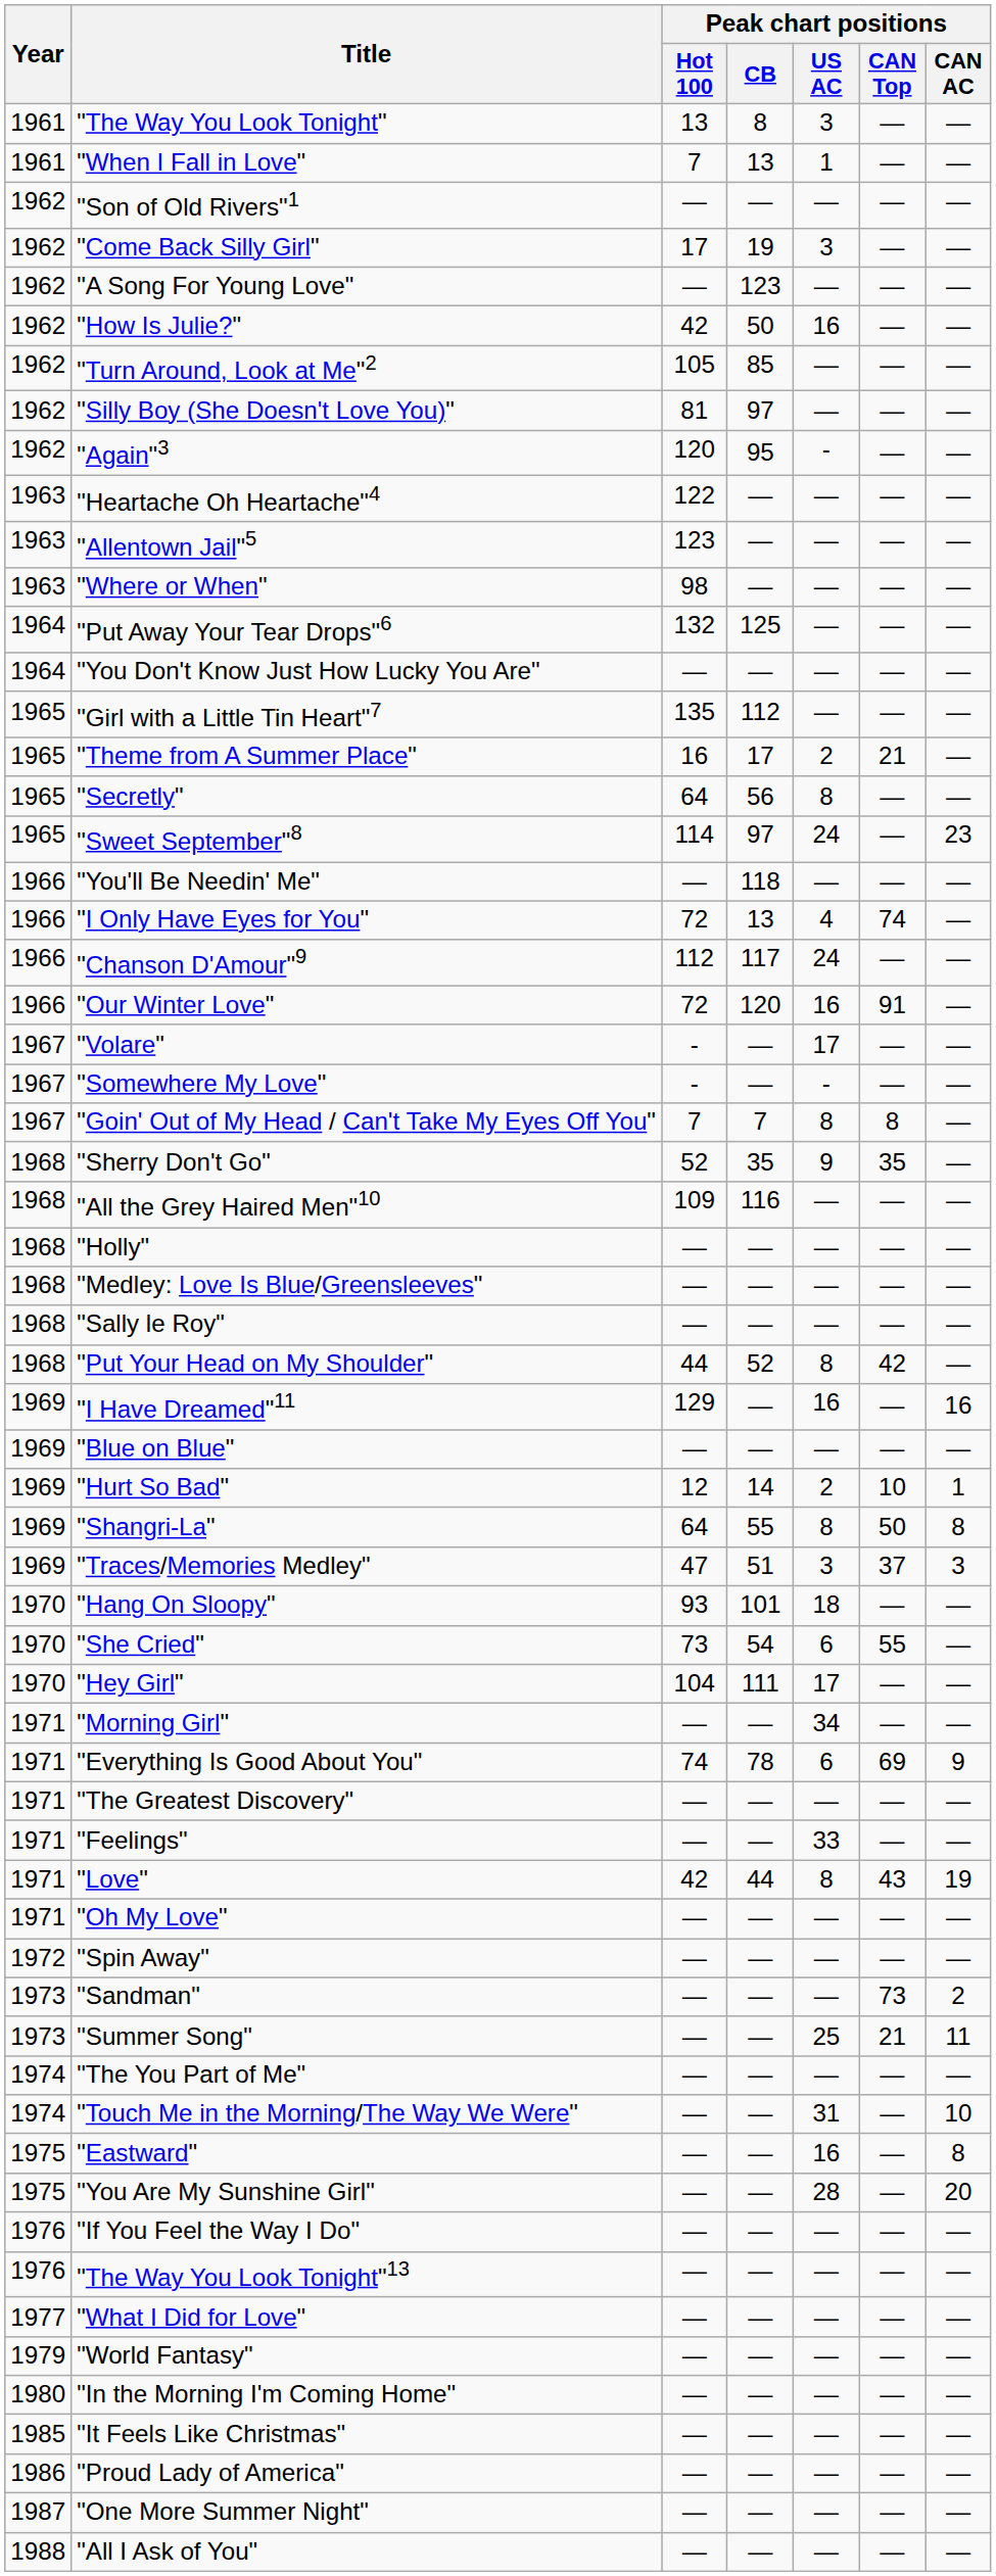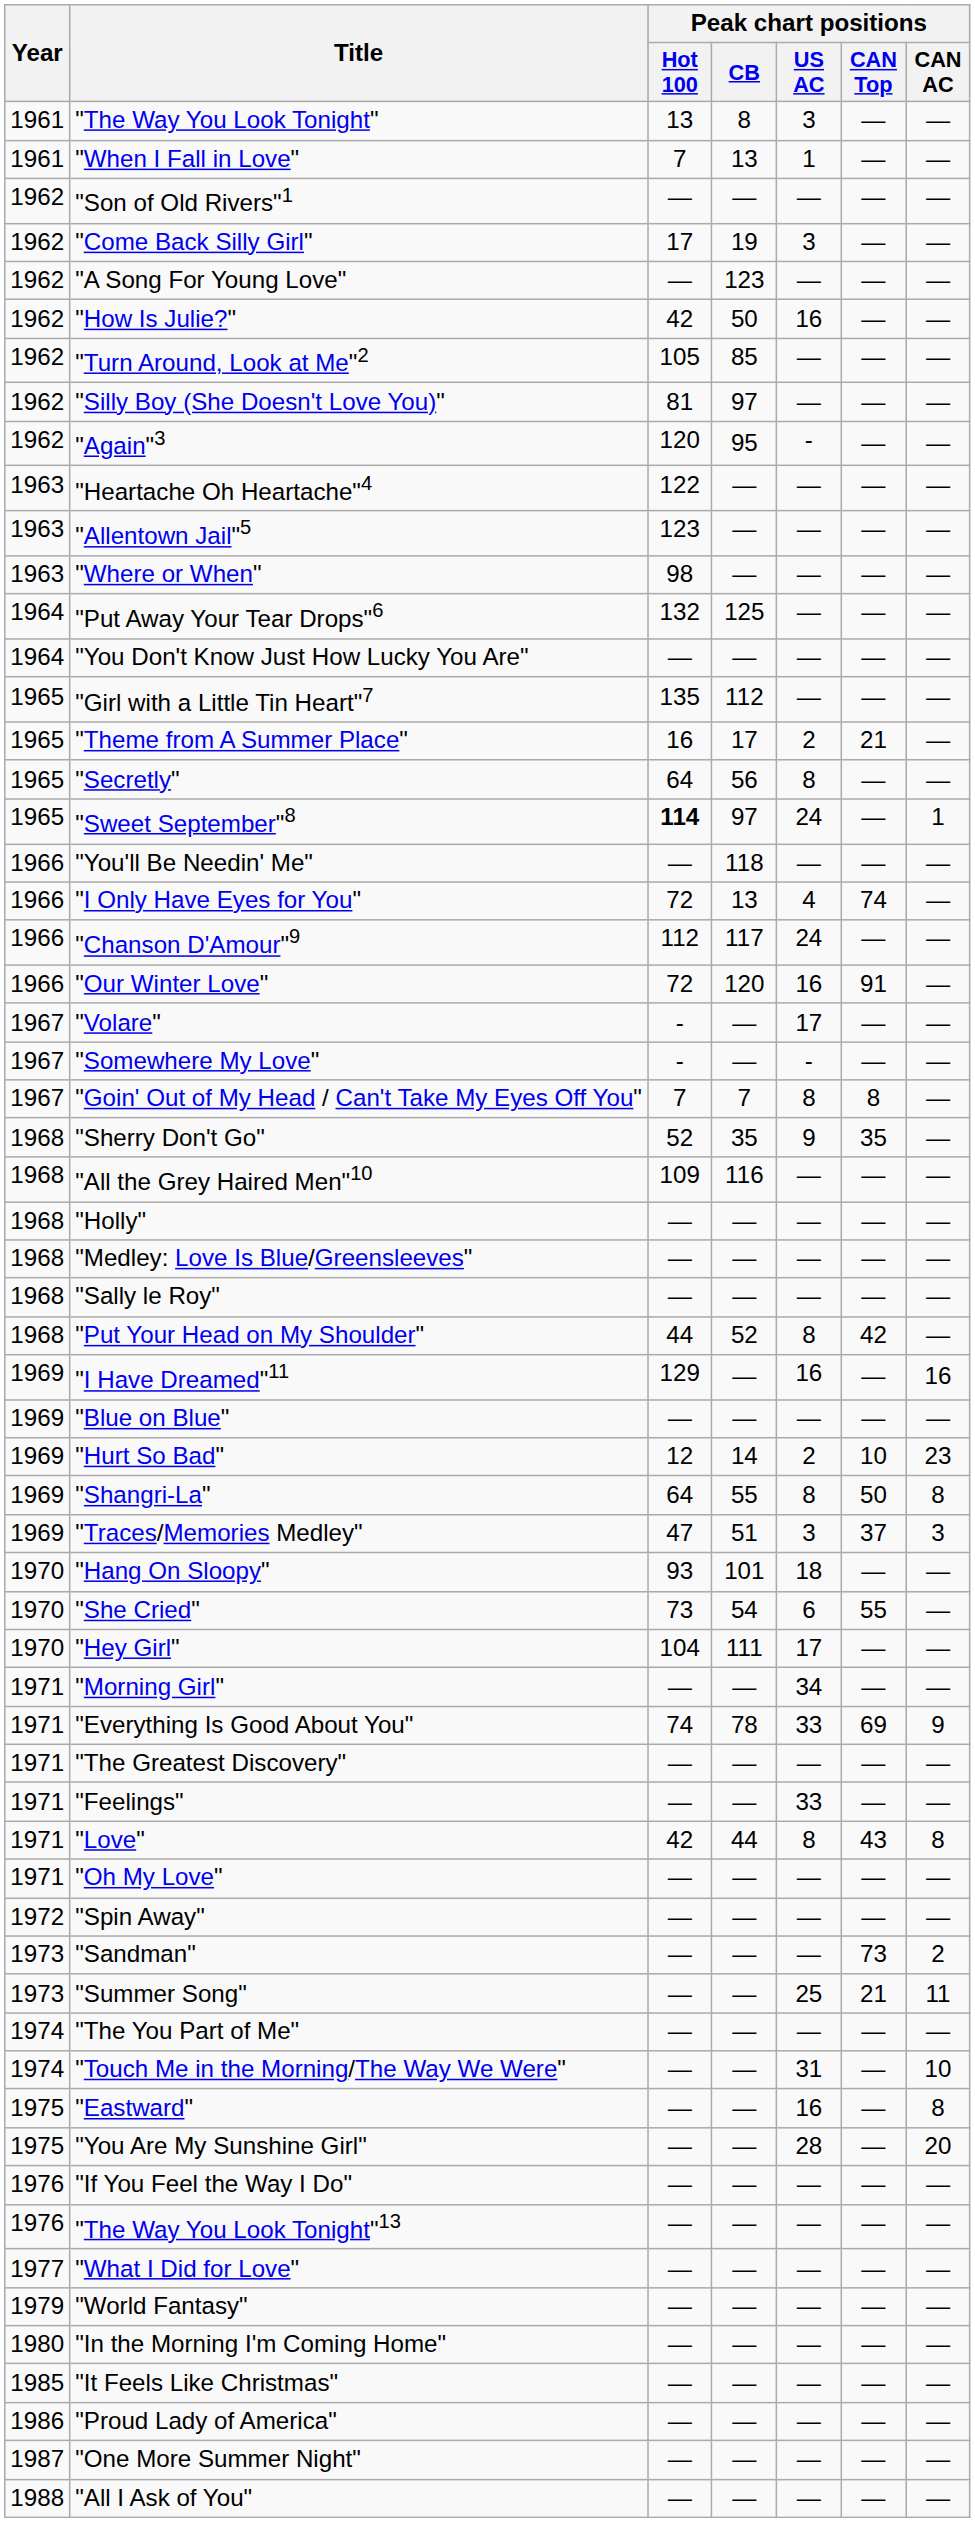 <table class="wikitable plainrowheaders" style="text-align:center;">
 <tr>
 <th scope="col" rowspan="2">Year</th>
 <th scope="col" rowspan="2">Title</th>
 <th scope="col" colspan="5">Peak chart positions</th>
 </tr>
 <tr>
 <th scope="col" style="width:2.5em;font-size:90%;"><a href='#'>Hot 100</a></th>
 <th scope="col" style="width:2.5em;font-size:90%;"><a href='#'>CB</a></th>
 <th scope="col" style="width:2.5em;font-size:90%;"><a href='#'>US AC</a></th>
 <th scope="col" style="width:2.5em;font-size:90%;"><a href='#'>CAN Top</a></th>
 <th scope="col" style="width:2.5em;font-size:90%;">CAN AC</th>
 </tr>
 <tr style="vertical-align:top;">
 <td>1961</td>
 <td style="text-align:left; ">"<a href='#'>The Way You Look Tonight</a>"</td>
 <td>13</td>
 <td>8</td>
 <td>3</td>
 <td>—</td>
 <td>—</td>
 </tr>
 <tr>
 <td style="text-align:center; vertical-align:top;">1961</td>
 <td style="text-align:left; vertical-align:top;">"<a href='#'>When I Fall in Love</a>"</td>
 <td style="text-align:center; vertical-align:top;">7</td>
 <td>13</td>
 <td style="text-align:center; vertical-align:top;">1</td>
 <td>—</td>
 <td>—</td>
 </tr>
 <tr style="vertical-align:top;">
 <td>1962</td>
 <td style="text-align:left; ">"Son of Old Rivers"<sup>1</sup></td>
 <td>—</td>
 <td>—</td>
 <td>—</td>
 <td>—</td>
 <td>—</td>
 </tr>
 <tr style="vertical-align:top;">
 <td>1962</td>
 <td style="text-align:left; ">"<a href='#'>Come Back Silly Girl</a>"</td>
 <td>17</td>
 <td>19</td>
 <td>3</td>
 <td>—</td>
 <td>—</td>
 </tr>
 <tr style="vertical-align:top;">
 <td>1962</td>
 <td style="text-align:left; ">"A Song For Young Love"</td>
 <td>—</td>
 <td>123</td>
 <td>—</td>
 <td>—</td>
 <td>—</td>
 </tr>
 <tr style="vertical-align:top;">
 <td>1962</td>
 <td style="text-align:left; ">"<a href='#'>How Is Julie?</a>"</td>
 <td>42</td>
 <td>50</td>
 <td>16</td>
 <td>—</td>
 <td>—</td>
 </tr>
 <tr style="vertical-align:top;">
 <td>1962</td>
 <td style="text-align:left; ">"<a href='#'>Turn Around, Look at Me</a>"<sup>2</sup></td>
 <td>105</td>
 <td>85</td>
 <td>—</td>
 <td>—</td>
 <td>—</td>
 </tr>
 <tr style="vertical-align:top;">
 <td>1962</td>
 <td style="text-align:left; ">"<a href='#'>Silly Boy (She Doesn't Love You)</a>"</td>
 <td>81</td>
 <td>97</td>
 <td>—</td>
 <td>—</td>
 <td>—</td>
 </tr>
 <tr>
 <td style="text-align:center; vertical-align:top;">1962</td>
 <td style="text-align:left; vertical-align:top;">"<a href='#'>Again</a>"<sup>3</sup></td>
 <td style="text-align:center; vertical-align:top;">120</td>
 <td>95</td>
 <td style="text-align:center; vertical-align:top;">-</td>
 <td>—</td>
 <td>—</td>
 </tr>
 <tr style="vertical-align:top;">
 <td>1963</td>
 <td style="text-align:left; ">"Heartache Oh Heartache"<sup>4</sup></td>
 <td>122</td>
 <td>—</td>
 <td>—</td>
 <td>—</td>
 <td>—</td>
 </tr>
 <tr style="vertical-align:top;">
 <td>1963</td>
 <td style="text-align:left; ">"<a href='#'>Allentown Jail</a>"<sup>5</sup></td>
 <td>123</td>
 <td>—</td>
 <td>—</td>
 <td>—</td>
 <td>—</td>
 </tr>
 <tr style="vertical-align:top;">
 <td>1963</td>
 <td style="text-align:left; ">"<a href='#'>Where or When</a>"</td>
 <td>98</td>
 <td>—</td>
 <td>—</td>
 <td>—</td>
 <td>—</td>
 </tr>
 <tr style="vertical-align:top;">
 <td>1964</td>
 <td style="text-align:left; ">"Put Away Your Tear Drops"<sup>6</sup></td>
 <td>132</td>
 <td>125</td>
 <td>—</td>
 <td>—</td>
 <td>—</td>
 </tr>
 <tr style="vertical-align:top;">
 <td>1964</td>
 <td style="text-align:left; ">"You Don't Know Just How Lucky You Are"</td>
 <td>—</td>
 <td>—</td>
 <td>—</td>
 <td>—</td>
 <td>—</td>
 </tr>
 <tr style="vertical-align:top;">
 <td>1965</td>
 <td style="text-align:left; ">"Girl with a Little Tin Heart"<sup>7</sup></td>
 <td>135</td>
 <td>112</td>
 <td>—</td>
 <td>—</td>
 <td>—</td>
 </tr>
 <tr style="vertical-align:top;">
 <td>1965</td>
 <td style="text-align:left; ">"<a href='#'>Theme from A Summer Place</a>"</td>
 <td>16</td>
 <td>17</td>
 <td>2</td>
 <td>21</td>
 <td>—</td>
 </tr>
 <tr style="vertical-align:top;">
 <td>1965</td>
 <td style="text-align:left; ">"<a href='#'>Secretly</a>"</td>
 <td>64</td>
 <td>56</td>
 <td>8</td>
 <td>—</td>
 <td>—</td>
 </tr>
 <tr style="vertical-align:top;">
 <td>1965</td>
 <td style="text-align:left; ">"<a href='#'>Sweet September</a>"<sup>8</sup></td>
-<td>114</td>
+<td><strong>114</strong></td>
 <td>97</td>
 <td>24</td>
 <td>—</td>
-<td>23</td>
+<td>1</td>
 </tr>
 <tr style="vertical-align:top;">
 <td>1966</td>
 <td style="text-align:left; ">"You'll Be Needin' Me"</td>
 <td>—</td>
 <td>118</td>
 <td>—</td>
 <td>—</td>
 <td>—</td>
 </tr>
 <tr style="vertical-align:top;">
 <td>1966</td>
 <td style="text-align:left; ">"<a href='#'>I Only Have Eyes for You</a>"</td>
 <td>72</td>
 <td>13</td>
 <td>4</td>
 <td>74</td>
 <td>—</td>
 </tr>
 <tr style="vertical-align:top;">
 <td>1966</td>
 <td style="text-align:left; ">"<a href='#'>Chanson D'Amour</a>"<sup>9</sup></td>
 <td>112</td>
 <td>117</td>
 <td>24</td>
 <td>—</td>
 <td>—</td>
 </tr>
 <tr style="vertical-align:top;">
 <td>1966</td>
 <td style="text-align:left; ">"<a href='#'>Our Winter Love</a>"</td>
 <td>72</td>
 <td>120</td>
 <td>16</td>
 <td>91</td>
 <td>—</td>
 </tr>
 <tr>
 <td style="text-align:center; vertical-align:top;">1967</td>
 <td style="text-align:left; vertical-align:top;">"<a href='#'>Volare</a>"</td>
 <td style="text-align:center; vertical-align:top;">-</td>
 <td>—</td>
 <td style="text-align:center; vertical-align:top;">17</td>
 <td>—</td>
 <td>—</td>
 </tr>
 <tr>
 <td style="text-align:center; vertical-align:top;">1967</td>
 <td style="text-align:left; vertical-align:top;">"<a href='#'>Somewhere My Love</a>"</td>
 <td style="text-align:center; vertical-align:top;">-</td>
 <td>—</td>
 <td style="text-align:center; vertical-align:top;">-</td>
 <td>—</td>
 <td>—</td>
 </tr>
 <tr style="vertical-align:top;">
 <td>1967</td>
 <td style="text-align:left; ">"<a href='#'>Goin' Out of My Head</a> / <a href='#'>Can't Take My Eyes Off You</a>"</td>
 <td>7</td>
 <td>7</td>
 <td>8</td>
 <td>8</td>
 <td>—</td>
 </tr>
 <tr style="vertical-align:top;">
 <td>1968</td>
 <td style="text-align:left; ">"Sherry Don't Go"</td>
 <td>52</td>
 <td>35</td>
 <td>9</td>
 <td>35</td>
 <td>—</td>
 </tr>
 <tr style="vertical-align:top;">
 <td>1968</td>
 <td style="text-align:left; ">"All the Grey Haired Men"<sup>10</sup></td>
 <td>109</td>
 <td>116</td>
 <td>—</td>
 <td>—</td>
 <td>—</td>
 </tr>
 <tr style="vertical-align:top;">
 <td>1968</td>
 <td style="text-align:left; ">"Holly"</td>
 <td>—</td>
 <td>—</td>
 <td>—</td>
 <td>—</td>
 <td>—</td>
 </tr>
 <tr style="vertical-align:top;">
 <td>1968</td>
 <td style="text-align:left; ">"Medley: <a href='#'>Love Is Blue</a>/<a href='#'>Greensleeves</a>"</td>
 <td>—</td>
 <td>—</td>
 <td>—</td>
 <td>—</td>
 <td>—</td>
 </tr>
 <tr style="vertical-align:top;">
 <td>1968</td>
 <td style="text-align:left; ">"Sally le Roy"</td>
 <td>—</td>
 <td>—</td>
 <td>—</td>
 <td>—</td>
 <td>—</td>
 </tr>
 <tr style="vertical-align:top;">
 <td>1968</td>
 <td style="text-align:left; ">"<a href='#'>Put Your Head on My Shoulder</a>"</td>
 <td>44</td>
 <td>52</td>
 <td>8</td>
 <td>42</td>
 <td>—</td>
 </tr>
 <tr>
 <td style="text-align:center; vertical-align:top;">1969</td>
 <td style="text-align:left; vertical-align:top;">"<a href='#'>I Have Dreamed</a>"<sup>11</sup></td>
 <td style="text-align:center; vertical-align:top;">129</td>
 <td>—</td>
 <td style="text-align:center; vertical-align:top;">16</td>
 <td>—</td>
 <td>16</td>
 </tr>
 <tr style="vertical-align:top;">
 <td>1969</td>
 <td style="text-align:left; ">"<a href='#'>Blue on Blue</a>"</td>
 <td>—</td>
 <td>—</td>
 <td>—</td>
 <td>—</td>
 <td>—</td>
 </tr>
 <tr style="vertical-align:top;">
 <td>1969</td>
 <td style="text-align:left; ">"<a href='#'>Hurt So Bad</a>"</td>
 <td>12</td>
 <td>14</td>
 <td>2</td>
 <td>10</td>
-<td>1</td>
+<td>23</td>
 </tr>
 <tr>
 <td style="text-align:center; vertical-align:top;">1969</td>
 <td style="text-align:left; vertical-align:top;">"<a href='#'>Shangri-La</a>"</td>
 <td style="text-align:center; vertical-align:top;">64</td>
 <td>55</td>
 <td style="text-align:center; vertical-align:top;">8</td>
 <td>50</td>
 <td>8</td>
 </tr>
 <tr style="vertical-align:top;">
 <td>1969</td>
 <td style="text-align:left; ">"<a href='#'>Traces</a>/<a href='#'>Memories</a> Medley"</td>
 <td>47</td>
 <td>51</td>
 <td>3</td>
 <td>37</td>
 <td>3</td>
 </tr>
 <tr style="vertical-align:top;">
 <td>1970</td>
 <td style="text-align:left; ">"<a href='#'>Hang On Sloopy</a>"</td>
 <td>93</td>
 <td>101</td>
 <td>18</td>
 <td>—</td>
 <td>—</td>
 </tr>
 <tr style="vertical-align:top;">
 <td>1970</td>
 <td style="text-align:left; ">"<a href='#'>She Cried</a>"</td>
 <td>73</td>
 <td>54</td>
 <td>6</td>
 <td>55</td>
 <td>—</td>
 </tr>
 <tr style="vertical-align:top;">
 <td>1970</td>
 <td style="text-align:left; ">"<a href='#'>Hey Girl</a>"</td>
 <td>104</td>
 <td>111</td>
 <td>17</td>
 <td>—</td>
 <td>—</td>
 </tr>
 <tr style="vertical-align:top;">
 <td>1971</td>
 <td style="text-align:left; ">"<a href='#'>Morning Girl</a>"</td>
 <td>—</td>
 <td>—</td>
 <td>34</td>
 <td>—</td>
 <td>—</td>
 </tr>
 <tr style="vertical-align:top;">
 <td>1971</td>
 <td style="text-align:left; ">"Everything Is Good About You"</td>
 <td>74</td>
 <td>78</td>
-<td>6</td>
+<td>33</td>
 <td>69</td>
 <td>9</td>
 </tr>
 <tr style="vertical-align:top;">
 <td>1971</td>
 <td style="text-align:left; ">"The Greatest Discovery"</td>
 <td>—</td>
 <td>—</td>
 <td>—</td>
 <td>—</td>
 <td>—</td>
 </tr>
 <tr style="vertical-align:top;">
 <td>1971</td>
 <td style="text-align:left; ">"Feelings"</td>
 <td>—</td>
 <td>—</td>
 <td>33</td>
 <td>—</td>
 <td>—</td>
 </tr>
 <tr>
 <td style="text-align:center; vertical-align:top;">1971</td>
 <td style="text-align:left; vertical-align:top;">"<a href='#'>Love</a>"</td>
 <td style="text-align:center; vertical-align:top;">42</td>
 <td>44</td>
 <td style="text-align:center; vertical-align:top;">8</td>
 <td>43</td>
-<td>19</td>
+<td>8</td>
 </tr>
 <tr style="vertical-align:top;">
 <td>1971</td>
 <td style="text-align:left; ">"<a href='#'>Oh My Love</a>"</td>
 <td>—</td>
 <td>—</td>
 <td>—</td>
 <td>—</td>
 <td>—</td>
 </tr>
 <tr style="vertical-align:top;">
 <td>1972</td>
 <td style="text-align:left; ">"Spin Away"</td>
 <td>—</td>
 <td>—</td>
 <td>—</td>
 <td>—</td>
 <td>—</td>
 </tr>
 <tr style="vertical-align:top;">
 <td>1973</td>
 <td style="text-align:left; ">"Sandman"</td>
 <td>—</td>
 <td>—</td>
 <td>—</td>
 <td>73</td>
 <td>2</td>
 </tr>
 <tr style="vertical-align:top;">
 <td>1973</td>
 <td style="text-align:left; ">"Summer Song"</td>
 <td>—</td>
 <td>—</td>
 <td>25</td>
 <td>21</td>
 <td>11</td>
 </tr>
 <tr style="vertical-align:top;">
 <td>1974</td>
 <td style="text-align:left; ">"The You Part of Me"</td>
 <td>—</td>
 <td>—</td>
 <td>—</td>
 <td>—</td>
 <td>—</td>
 </tr>
 <tr style="vertical-align:top;">
 <td>1974</td>
 <td style="text-align:left; ">"<a href='#'>Touch Me in the Morning</a>/<a href='#'>The Way We Were</a>"</td>
 <td>—</td>
 <td>—</td>
 <td>31</td>
 <td>—</td>
 <td>10</td>
 </tr>
 <tr style="vertical-align:top;">
 <td>1975</td>
 <td style="text-align:left; ">"<a href='#'>Eastward</a>"</td>
 <td>—</td>
 <td>—</td>
 <td>16</td>
 <td>—</td>
 <td>8</td>
 </tr>
 <tr style="vertical-align:top;">
 <td>1975</td>
 <td style="text-align:left; ">"You Are My Sunshine Girl"</td>
 <td>—</td>
 <td>—</td>
 <td>28</td>
 <td>—</td>
 <td>20</td>
 </tr>
 <tr style="vertical-align:top;">
 <td>1976</td>
 <td style="text-align:left; ">"If You Feel the Way I Do"</td>
 <td>—</td>
 <td>—</td>
 <td>—</td>
 <td>—</td>
 <td>—</td>
 </tr>
 <tr style="vertical-align:top;">
 <td>1976</td>
 <td style="text-align:left; ">"<a href='#'>The Way You Look Tonight</a>"<sup>13</sup></td>
 <td>—</td>
 <td>—</td>
 <td>—</td>
 <td>—</td>
 <td>—</td>
 </tr>
 <tr style="vertical-align:top;">
 <td>1977</td>
 <td style="text-align:left; ">"<a href='#'>What I Did for Love</a>"</td>
 <td>—</td>
 <td>—</td>
 <td>—</td>
 <td>—</td>
 <td>—</td>
 </tr>
 <tr style="vertical-align:top;">
 <td>1979</td>
 <td style="text-align:left; ">"World Fantasy"</td>
 <td>—</td>
 <td>—</td>
 <td>—</td>
 <td>—</td>
 <td>—</td>
 </tr>
 <tr style="vertical-align:top;">
 <td>1980</td>
 <td style="text-align:left; ">"In the Morning I'm Coming Home"</td>
 <td>—</td>
 <td>—</td>
 <td>—</td>
 <td>—</td>
 <td>—</td>
 </tr>
 <tr style="vertical-align:top;">
 <td>1985</td>
 <td style="text-align:left; ">"It Feels Like Christmas"</td>
 <td>—</td>
 <td>—</td>
 <td>—</td>
 <td>—</td>
 <td>—</td>
 </tr>
 <tr style="vertical-align:top;">
 <td>1986</td>
 <td style="text-align:left; ">"Proud Lady of America"</td>
 <td>—</td>
 <td>—</td>
 <td>—</td>
 <td>—</td>
 <td>—</td>
 </tr>
 <tr style="vertical-align:top;">
 <td>1987</td>
 <td style="text-align:left; ">"One More Summer Night"</td>
 <td>—</td>
 <td>—</td>
 <td>—</td>
 <td>—</td>
 <td>—</td>
 </tr>
 <tr style="vertical-align:top;">
 <td>1988</td>
 <td style="text-align:left; ">"All I Ask of You"</td>
 <td>—</td>
 <td>—</td>
 <td>—</td>
 <td>—</td>
 <td>—</td>
 </tr>
 </table>
